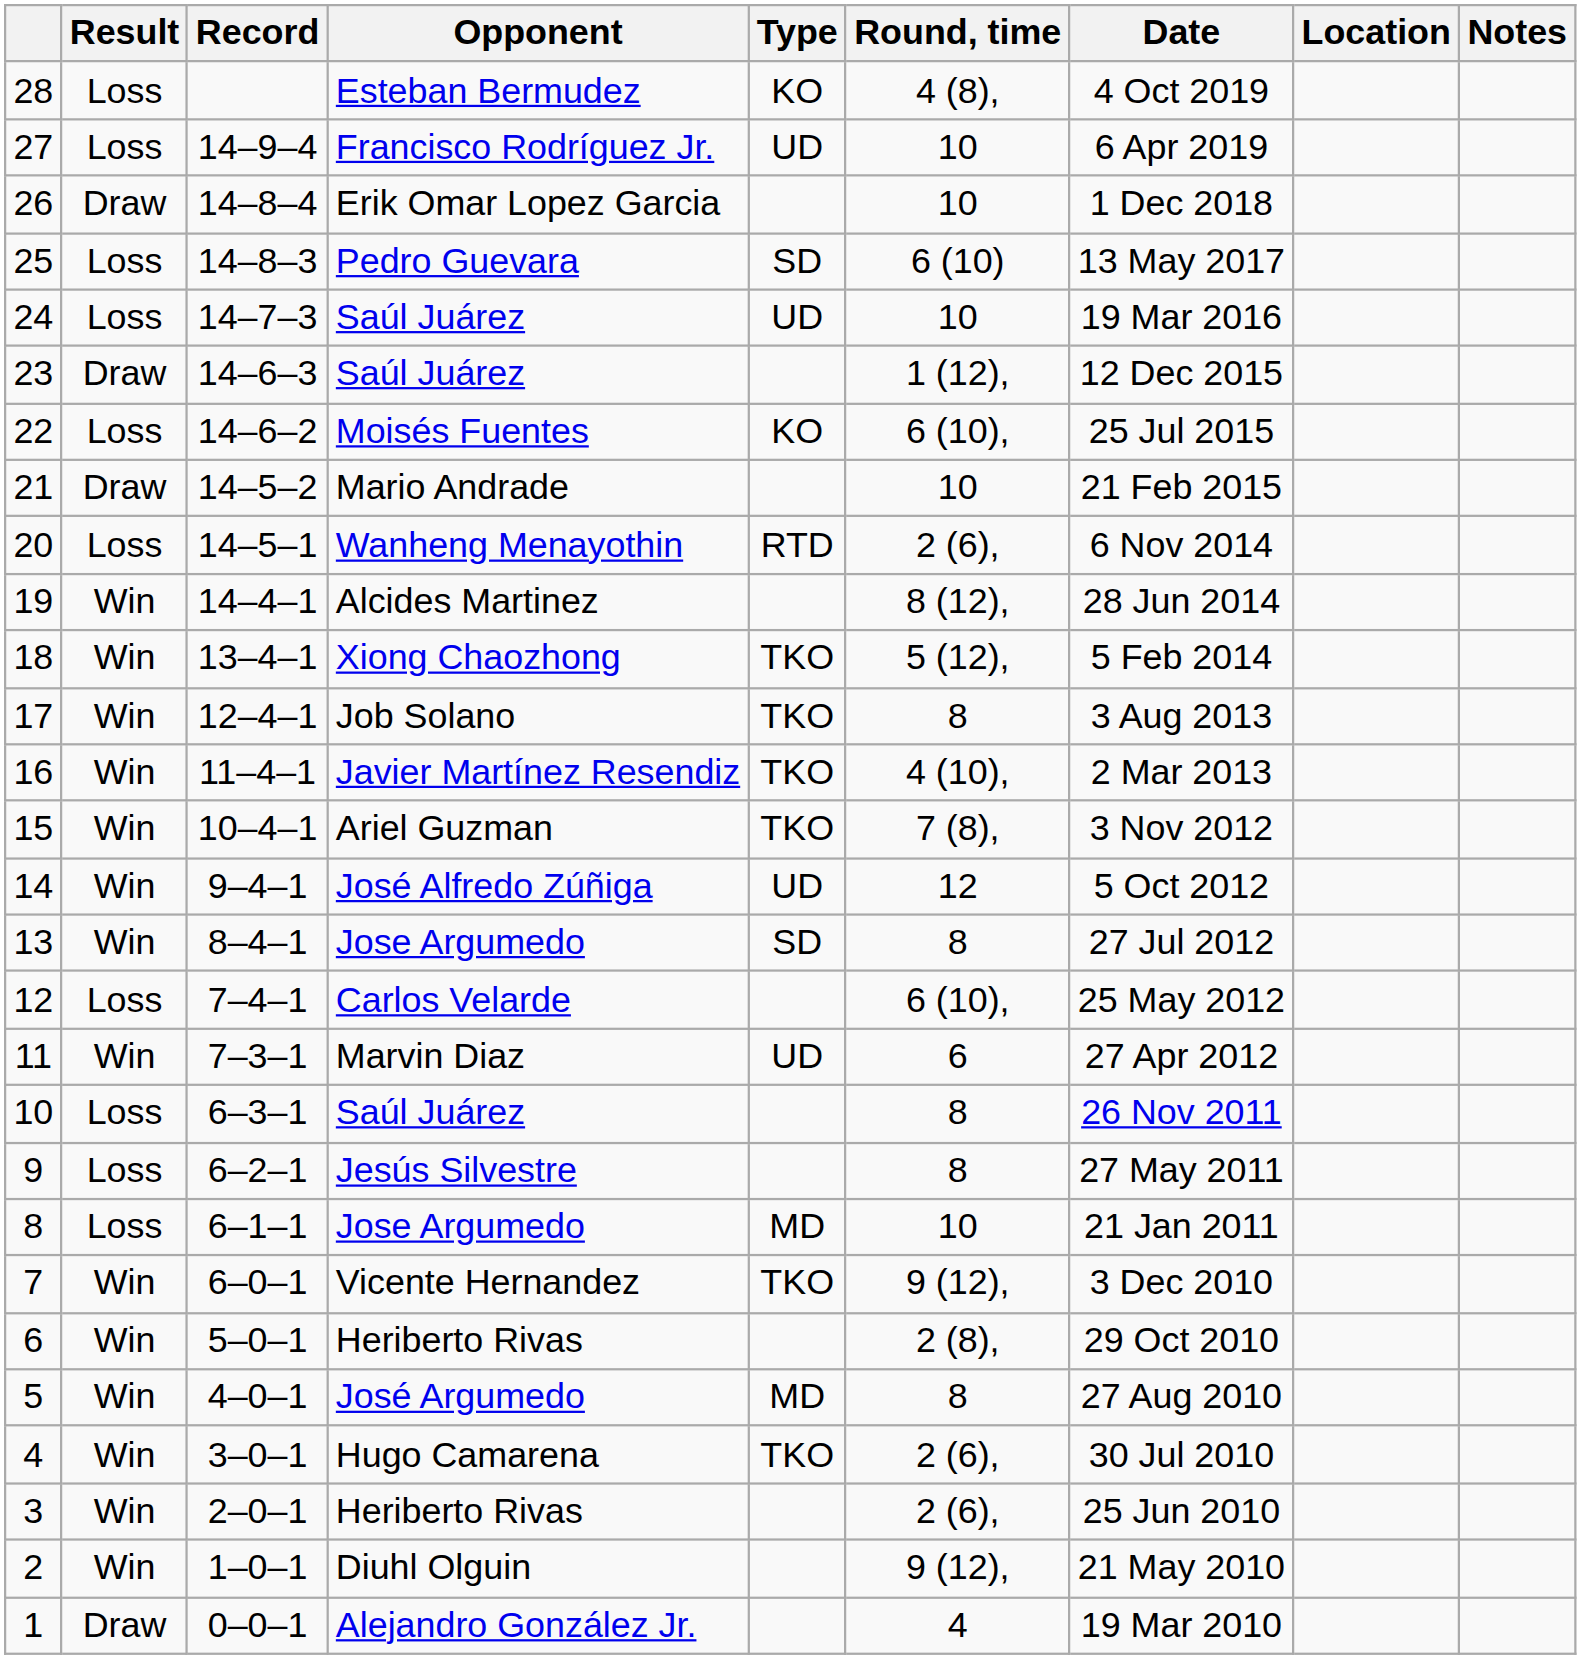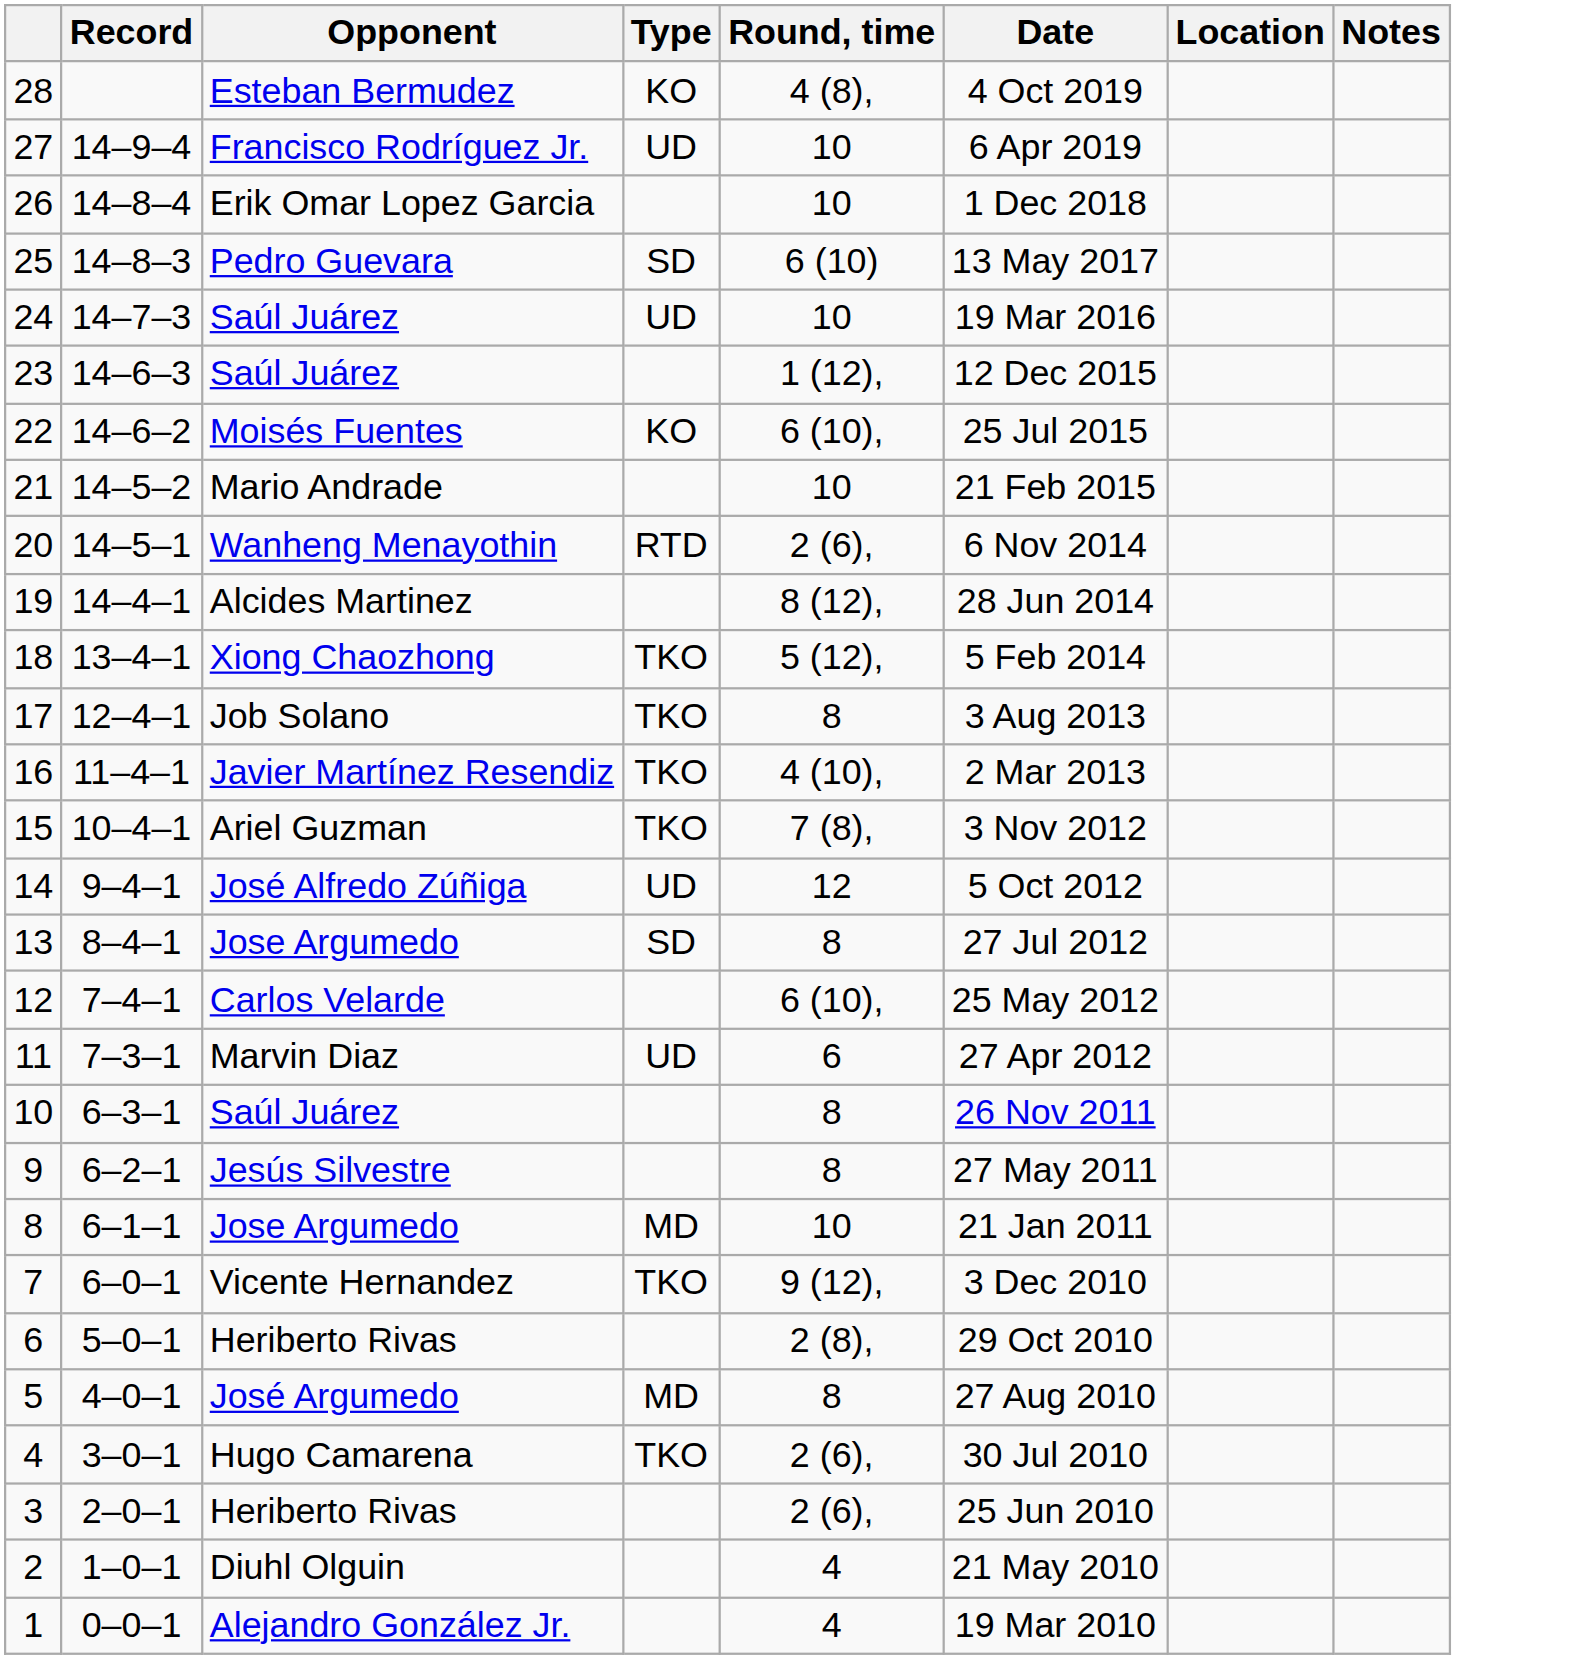 <table class="wikitable" style="text-align:center">
 <tr>
 <th></th>
-<th>Result</th>
 <th>Record</th>
 <th>Opponent</th>
 <th>Type</th>
 <th>Round, time</th>
 <th>Date</th>
 <th>Location</th>
 <th>Notes</th>
 </tr>
 <tr>
 <td>28</td>
-<td>Loss</td>
 <td></td>
 <td align=left> <a href='#'>Esteban Bermudez</a></td>
 <td>KO</td>
 <td>4 (8), </td>
 <td>4 Oct 2019</td>
 <td align=left> </td>
 <td align=left></td>
 </tr>
 <tr>
 <td>27</td>
-<td>Loss</td>
 <td>14–9–4</td>
 <td align=left> <a href='#'>Francisco Rodríguez Jr.</a></td>
 <td>UD</td>
 <td>10</td>
 <td>6 Apr 2019</td>
 <td align=left> </td>
 <td align=left></td>
 </tr>
 <tr>
 <td>26</td>
-<td>Draw</td>
 <td>14–8–4</td>
 <td align=left> Erik Omar Lopez Garcia</td>
 <td></td>
 <td>10</td>
 <td>1 Dec 2018</td>
 <td align=left> </td>
 <td align=left></td>
 </tr>
 <tr>
 <td>25</td>
-<td>Loss</td>
 <td>14–8–3</td>
 <td align=left> <a href='#'>Pedro Guevara</a></td>
 <td>SD</td>
 <td>6 (10)</td>
 <td>13 May 2017</td>
 <td align=left> </td>
 <td align=left></td>
 </tr>
 <tr>
 <td>24</td>
-<td>Loss</td>
 <td>14–7–3</td>
 <td align=left> <a href='#'>Saúl Juárez</a></td>
 <td>UD</td>
 <td>10</td>
 <td>19 Mar 2016</td>
 <td align=left> </td>
 <td align=left></td>
 </tr>
 <tr>
 <td>23</td>
-<td>Draw</td>
 <td>14–6–3</td>
 <td align=left> <a href='#'>Saúl Juárez</a></td>
 <td></td>
 <td>1 (12), </td>
 <td>12 Dec 2015</td>
 <td align=left> </td>
 <td align=left></td>
 </tr>
 <tr>
 <td>22</td>
-<td>Loss</td>
 <td>14–6–2</td>
 <td align=left> <a href='#'>Moisés Fuentes</a></td>
 <td>KO</td>
 <td>6 (10), </td>
 <td>25 Jul 2015</td>
 <td align=left> </td>
 <td align=left></td>
 </tr>
 <tr>
 <td>21</td>
-<td>Draw</td>
 <td>14–5–2</td>
 <td align=left> Mario Andrade</td>
 <td></td>
 <td>10</td>
 <td>21 Feb 2015</td>
 <td align=left> </td>
 <td align=left></td>
 </tr>
 <tr>
 <td>20</td>
-<td>Loss</td>
 <td>14–5–1</td>
 <td align=left> <a href='#'>Wanheng Menayothin</a></td>
 <td>RTD</td>
 <td>2 (6), </td>
 <td>6 Nov 2014</td>
 <td align=left> </td>
 <td align=left></td>
 </tr>
 <tr>
 <td>19</td>
-<td>Win</td>
 <td>14–4–1</td>
 <td align=left> Alcides Martinez</td>
 <td></td>
 <td>8 (12), </td>
 <td>28 Jun 2014</td>
 <td align=left> </td>
 <td align=left></td>
 </tr>
 <tr>
 <td>18</td>
-<td>Win</td>
 <td>13–4–1</td>
 <td align=left> <a href='#'>Xiong Chaozhong</a></td>
 <td>TKO</td>
 <td>5 (12), </td>
 <td>5 Feb 2014</td>
 <td align=left> </td>
 <td align=left></td>
 </tr>
 <tr>
 <td>17</td>
-<td>Win</td>
 <td>12–4–1</td>
 <td align=left> Job Solano</td>
 <td>TKO</td>
 <td>8</td>
 <td>3 Aug 2013</td>
 <td align=left> </td>
 <td align=left></td>
 </tr>
 <tr>
 <td>16</td>
-<td>Win</td>
 <td>11–4–1</td>
 <td align=left> <a href='#'>Javier Martínez Resendiz</a></td>
 <td>TKO</td>
 <td>4 (10), </td>
 <td>2 Mar 2013</td>
 <td align=left> </td>
 <td align=left></td>
 </tr>
 <tr>
 <td>15</td>
-<td>Win</td>
 <td>10–4–1</td>
 <td align=left> Ariel Guzman</td>
 <td>TKO</td>
 <td>7 (8), </td>
 <td>3 Nov 2012</td>
 <td align=left> </td>
 <td align=left></td>
 </tr>
 <tr>
 <td>14</td>
-<td>Win</td>
 <td>9–4–1</td>
 <td align=left> <a href='#'>José Alfredo Zúñiga</a></td>
 <td>UD</td>
 <td>12</td>
 <td>5 Oct 2012</td>
 <td align=left> </td>
 <td align=left></td>
 </tr>
 <tr>
 <td>13</td>
-<td>Win</td>
 <td>8–4–1</td>
 <td align=left> <a href='#'>Jose Argumedo</a></td>
 <td>SD</td>
 <td>8</td>
 <td>27 Jul 2012</td>
 <td align=left> </td>
 <td align=left></td>
 </tr>
 <tr>
 <td>12</td>
-<td>Loss</td>
 <td>7–4–1</td>
 <td align=left> <a href='#'>Carlos Velarde</a></td>
 <td></td>
 <td>6 (10), </td>
 <td>25 May 2012</td>
 <td align=left> </td>
 <td align=left></td>
 </tr>
 <tr>
 <td>11</td>
-<td>Win</td>
 <td>7–3–1</td>
 <td align=left> Marvin Diaz</td>
 <td>UD</td>
 <td>6</td>
 <td>27 Apr 2012</td>
 <td align=left> </td>
 <td align=left></td>
 </tr>
 <tr>
 <td>10</td>
-<td>Loss</td>
 <td>6–3–1</td>
 <td align=left> <a href='#'>Saúl Juárez</a></td>
 <td></td>
 <td>8</td>
 <td><a href='#'>26 Nov 2011</a></td>
 <td align=left> </td>
 <td align=left></td>
 </tr>
 <tr>
 <td>9</td>
-<td>Loss</td>
 <td>6–2–1</td>
 <td align=left> <a href='#'>Jesús Silvestre</a></td>
 <td></td>
 <td>8</td>
 <td>27 May 2011</td>
 <td align=left> </td>
 <td align=left></td>
 </tr>
 <tr>
 <td>8</td>
-<td>Loss</td>
 <td>6–1–1</td>
 <td align=left> <a href='#'>Jose Argumedo</a></td>
 <td>MD</td>
 <td>10</td>
 <td>21 Jan 2011</td>
 <td align=left> </td>
 <td align=left></td>
 </tr>
 <tr>
 <td>7</td>
-<td>Win</td>
 <td>6–0–1</td>
 <td align=left> Vicente Hernandez</td>
 <td>TKO</td>
 <td>9 (12), </td>
 <td>3 Dec 2010</td>
 <td align=left> </td>
 <td align=left></td>
 </tr>
 <tr>
 <td>6</td>
-<td>Win</td>
 <td>5–0–1</td>
 <td align=left> Heriberto Rivas</td>
 <td></td>
 <td>2 (8), </td>
 <td>29 Oct 2010</td>
 <td align=left> </td>
 <td align=left></td>
 </tr>
 <tr>
 <td>5</td>
-<td>Win</td>
 <td>4–0–1</td>
 <td align=left> <a href='#'>José Argumedo</a></td>
 <td>MD</td>
 <td>8</td>
 <td>27 Aug 2010</td>
 <td align=left> </td>
 <td align=left></td>
 </tr>
 <tr>
 <td>4</td>
-<td>Win</td>
 <td>3–0–1</td>
 <td align=left> Hugo Camarena</td>
 <td>TKO</td>
 <td>2 (6), </td>
 <td>30 Jul 2010</td>
 <td align=left> </td>
 <td align=left></td>
 </tr>
 <tr>
 <td>3</td>
-<td>Win</td>
 <td>2–0–1</td>
 <td align=left> Heriberto Rivas</td>
 <td></td>
 <td>2 (6), </td>
 <td>25 Jun 2010</td>
 <td align=left> </td>
 <td align=left></td>
 </tr>
 <tr>
 <td>2</td>
-<td>Win</td>
 <td>1–0–1</td>
 <td align=left> Diuhl Olguin</td>
 <td></td>
-<td>9 (12), </td>
+<td>4</td>
 <td>21 May 2010</td>
 <td align=left> </td>
 <td align=left></td>
 </tr>
 <tr>
 <td>1</td>
-<td>Draw</td>
 <td>0–0–1</td>
 <td align=left> <a href='#'>Alejandro González Jr.</a></td>
 <td></td>
 <td>4</td>
 <td>19 Mar 2010</td>
 <td align=left> </td>
 <td align=left></td>
 </tr>
 </table>
